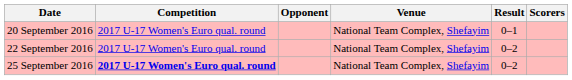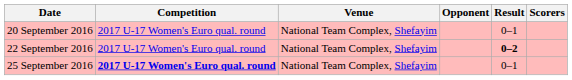 <table class="wikitable">
 <tr>
 <th>Date</th>
 <th>Competition</th>
+<th>Venue</th>
 <th>Opponent</th>
-<th>Venue</th>
 <th>Result</th>
 <th>Scorers</th>
 </tr>
 <tr bgcolor="#FFBBBB">
 <td>20 September 2016</td>
 <td><a href='#'>2017 U-17 Women's Euro qual. round</a></td>
+<td>National Team Complex, <a href='#'>Shefayim</a></td>
 <td></td>
-<td>National Team Complex, <a href='#'>Shefayim</a></td>
 <td align=center>0–1</td>
 <td></td>
 </tr>
 <tr bgcolor="#FFBBBB">
 <td>22 September 2016</td>
 <td><a href='#'>2017 U-17 Women's Euro qual. round</a></td>
+<td>National Team Complex, <a href='#'>Shefayim</a></td>
 <td></td>
-<td>National Team Complex, <a href='#'>Shefayim</a></td>
-<td align=center>0–2</td>
+<td align=center><strong>0–2</strong></td>
 <td></td>
 </tr>
 <tr bgcolor="#FFBBBB">
 <td>25 September 2016</td>
 <td><strong><a href='#'>2017 U-17 Women's Euro qual. round</a></strong></td>
+<td>National Team Complex, <a href='#'>Shefayim</a></td>
 <td></td>
-<td>National Team Complex, <a href='#'>Shefayim</a></td>
-<td align=center>0–2</td>
+<td align=center>0–1</td>
 <td></td>
 </tr>
 </table>
